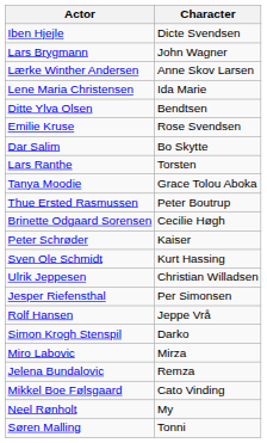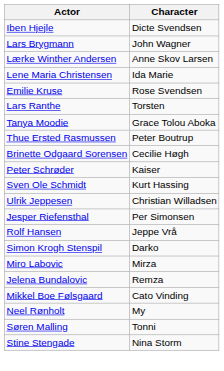 <table class="wikitable">
 <tr>
 <th>Actor</th>
 <th>Character</th>
 </tr>
 <tr>
 <td><a href='#'>Iben Hjejle</a></td>
 <td>Dicte Svendsen</td>
 </tr>
 <tr>
 <td><a href='#'>Lars Brygmann</a></td>
 <td>John Wagner</td>
 </tr>
 <tr>
 <td><a href='#'>Lærke Winther Andersen</a></td>
 <td>Anne Skov Larsen</td>
 </tr>
 <tr>
 <td><a href='#'>Lene Maria Christensen</a></td>
 <td>Ida Marie</td>
 </tr>
 <tr>
-<td><a href='#'>Ditte Ylva Olsen</a></td>
-<td>Bendtsen</td>
-</tr>
-<tr>
 <td><a href='#'>Emilie Kruse</a></td>
 <td>Rose Svendsen</td>
-</tr>
-<tr>
-<td><a href='#'>Dar Salim</a></td>
-<td>Bo Skytte</td>
 </tr>
 <tr>
 <td><a href='#'>Lars Ranthe</a></td>
 <td>Torsten</td>
 </tr>
 <tr>
 <td><a href='#'>Tanya Moodie</a></td>
 <td>Grace Tolou Aboka</td>
 </tr>
 <tr>
 <td><a href='#'>Thue Ersted Rasmussen</a></td>
 <td>Peter Boutrup</td>
 </tr>
 <tr>
 <td><a href='#'>Brinette Odgaard Sorensen</a></td>
 <td>Cecilie Høgh</td>
 </tr>
 <tr>
 <td><a href='#'>Peter Schrøder</a></td>
 <td>Kaiser</td>
 </tr>
 <tr>
 <td><a href='#'>Sven Ole Schmidt</a></td>
 <td>Kurt Hassing</td>
 </tr>
 <tr>
 <td><a href='#'>Ulrik Jeppesen</a></td>
 <td>Christian Willadsen</td>
 </tr>
 <tr>
 <td><a href='#'>Jesper Riefensthal</a></td>
 <td>Per Simonsen</td>
 </tr>
 <tr>
 <td><a href='#'>Rolf Hansen</a></td>
 <td>Jeppe Vrå</td>
 </tr>
 <tr>
 <td><a href='#'>Simon Krogh Stenspil</a></td>
 <td>Darko</td>
 </tr>
 <tr>
 <td><a href='#'>Miro Labovic</a></td>
 <td>Mirza</td>
 </tr>
 <tr>
 <td><a href='#'>Jelena Bundalovic</a></td>
 <td>Remza</td>
 </tr>
 <tr>
 <td><a href='#'>Mikkel Boe Følsgaard</a></td>
 <td>Cato Vinding</td>
 </tr>
 <tr>
 <td><a href='#'>Neel Rønholt</a></td>
 <td>My</td>
 </tr>
 <tr>
 <td><a href='#'>Søren Malling</a></td>
 <td>Tonni</td>
 </tr>
+<tr>
+<td><a href='#'>Stine Stengade</a></td>
+<td>Nina Storm</td>
+</tr>
 </table>
